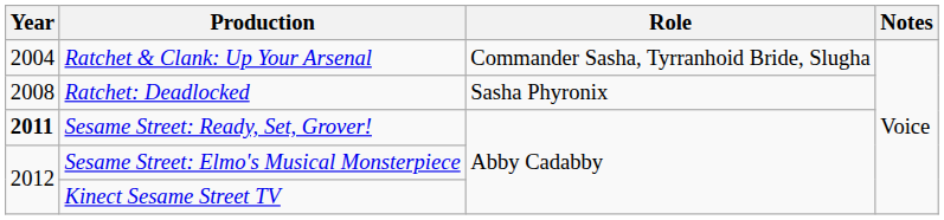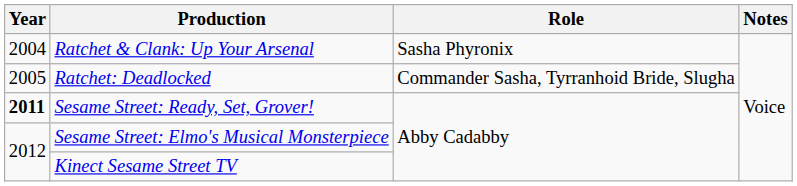 <table class="wikitable">
 <tr>
 <th>Year</th>
 <th>Production</th>
 <th>Role</th>
 <th>Notes</th>
 </tr>
 <tr>
 <td>2004</td>
 <td><em><a href='#'>Ratchet & Clank: Up Your Arsenal</a></em></td>
-<td>Commander Sasha, Tyrranhoid Bride, Slugha</td>
+<td>Sasha Phyronix</td>
 <td rowspan="5">Voice</td>
 </tr>
 <tr>
-<td>2008</td>
+<td>2005</td>
 <td><em><a href='#'>Ratchet: Deadlocked</a></em></td>
-<td>Sasha Phyronix</td>
+<td>Commander Sasha, Tyrranhoid Bride, Slugha</td>
 </tr>
 <tr>
 <td><strong>2011</strong></td>
 <td><em><a href='#'>Sesame Street: Ready, Set, Grover!</a></em></td>
 <td rowspan="3">Abby Cadabby</td>
 </tr>
 <tr>
 <td rowspan="2">2012</td>
 <td><em><a href='#'>Sesame Street: Elmo's Musical Monsterpiece</a></em></td>
 </tr>
 <tr>
 <td><em><a href='#'>Kinect Sesame Street TV</a></em></td>
 </tr>
 </table>
